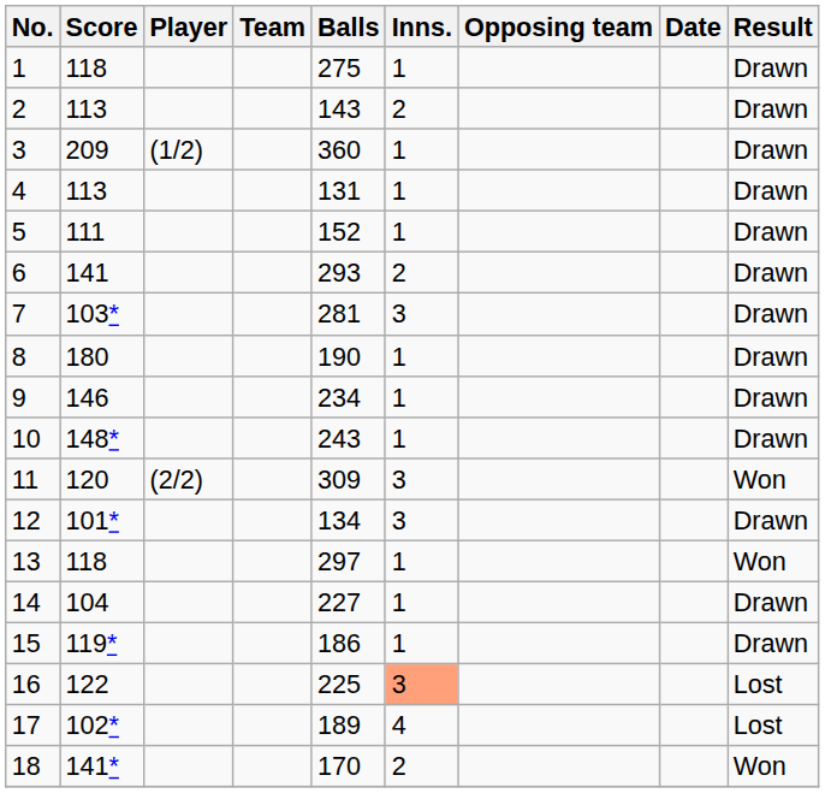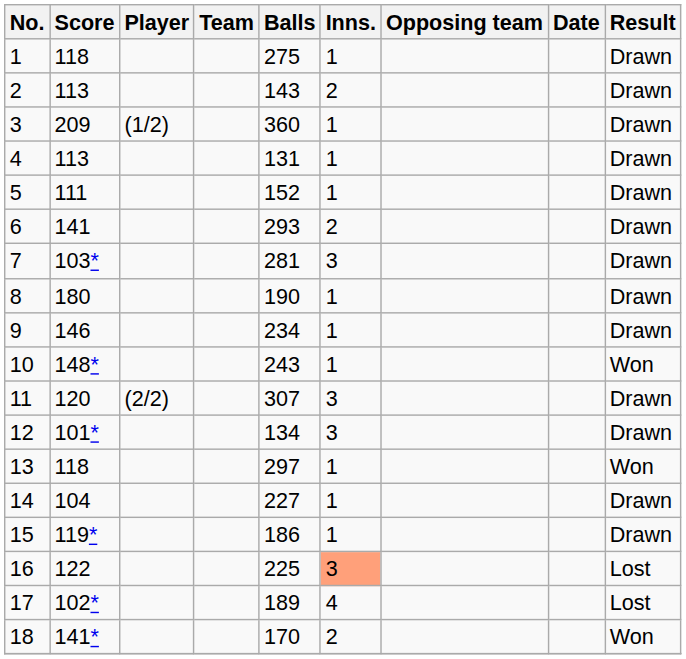 <table class="wikitable sortable" style="font-size:95%">
 <tr>
 <th>No.</th>
 <th>Score</th>
 <th>Player</th>
 <th>Team</th>
 <th>Balls</th>
 <th>Inns.</th>
 <th>Opposing team</th>
 <th>Date</th>
 <th>Result</th>
 </tr>
 <tr>
 <td>1</td>
 <td> 118</td>
 <td></td>
 <td></td>
 <td> 275</td>
 <td>1</td>
 <td></td>
 <td></td>
 <td>Drawn</td>
 </tr>
 <tr>
 <td>2</td>
 <td> 113</td>
 <td></td>
 <td></td>
 <td> 143</td>
 <td>2</td>
 <td></td>
 <td></td>
 <td>Drawn</td>
 </tr>
 <tr>
 <td>3</td>
 <td> 209</td>
 <td> (1/2)</td>
 <td></td>
 <td> 360</td>
 <td>1</td>
 <td></td>
 <td></td>
 <td>Drawn</td>
 </tr>
 <tr>
 <td>4</td>
 <td> 113</td>
 <td></td>
 <td></td>
 <td> 131</td>
 <td>1</td>
 <td></td>
 <td></td>
 <td>Drawn</td>
 </tr>
 <tr>
 <td>5</td>
 <td> 111</td>
 <td></td>
 <td></td>
 <td> 152</td>
 <td>1</td>
 <td></td>
 <td></td>
 <td>Drawn</td>
 </tr>
 <tr>
 <td>6</td>
 <td> 141</td>
 <td></td>
 <td></td>
 <td> 293</td>
 <td>2</td>
 <td></td>
 <td></td>
 <td>Drawn</td>
 </tr>
 <tr>
 <td>7</td>
 <td> 103<a href='#'>*</a></td>
 <td></td>
 <td></td>
 <td> 281</td>
 <td>3</td>
 <td></td>
 <td></td>
 <td>Drawn</td>
 </tr>
 <tr>
 <td>8</td>
 <td> 180</td>
 <td></td>
 <td></td>
 <td> 190</td>
 <td>1</td>
 <td></td>
 <td></td>
 <td>Drawn</td>
 </tr>
 <tr>
 <td>9</td>
 <td> 146</td>
 <td></td>
 <td></td>
 <td> 234</td>
 <td>1</td>
 <td></td>
 <td></td>
 <td>Drawn</td>
 </tr>
 <tr>
 <td>10</td>
 <td> 148<a href='#'>*</a></td>
 <td></td>
 <td></td>
 <td> 243</td>
 <td>1</td>
 <td></td>
 <td></td>
-<td>Drawn</td>
+<td>Won</td>
 </tr>
 <tr>
 <td>11</td>
 <td> 120</td>
 <td> (2/2)</td>
 <td></td>
-<td> 309</td>
+<td> 307</td>
 <td>3</td>
 <td></td>
 <td></td>
-<td>Won</td>
+<td>Drawn</td>
 </tr>
 <tr>
 <td>12</td>
 <td> 101<a href='#'>*</a></td>
 <td></td>
 <td></td>
 <td> 134</td>
 <td>3</td>
 <td></td>
 <td></td>
 <td>Drawn</td>
 </tr>
 <tr>
 <td>13</td>
 <td> 118</td>
 <td></td>
 <td></td>
 <td> 297</td>
 <td>1</td>
 <td></td>
 <td></td>
 <td>Won</td>
 </tr>
 <tr>
 <td>14</td>
 <td> 104</td>
 <td></td>
 <td></td>
 <td> 227</td>
 <td>1</td>
 <td></td>
 <td></td>
 <td>Drawn</td>
 </tr>
 <tr>
 <td>15</td>
 <td> 119<a href='#'>*</a></td>
 <td></td>
 <td></td>
 <td> 186</td>
 <td>1</td>
 <td></td>
 <td></td>
 <td>Drawn</td>
 </tr>
 <tr>
 <td>16</td>
 <td> 122</td>
 <td></td>
 <td></td>
 <td> 225</td>
 <td style="background: lightsalmon;">3</td>
 <td></td>
 <td></td>
 <td>Lost</td>
 </tr>
 <tr>
 <td>17</td>
 <td> 102<a href='#'>*</a></td>
 <td></td>
 <td></td>
 <td> 189</td>
 <td>4</td>
 <td></td>
 <td></td>
 <td>Lost</td>
 </tr>
 <tr>
 <td>18</td>
 <td> 141<a href='#'>*</a></td>
 <td></td>
 <td></td>
 <td> 170</td>
 <td>2</td>
 <td></td>
 <td></td>
 <td>Won</td>
 </tr>
 <tr>
 </tr>
 </table>
